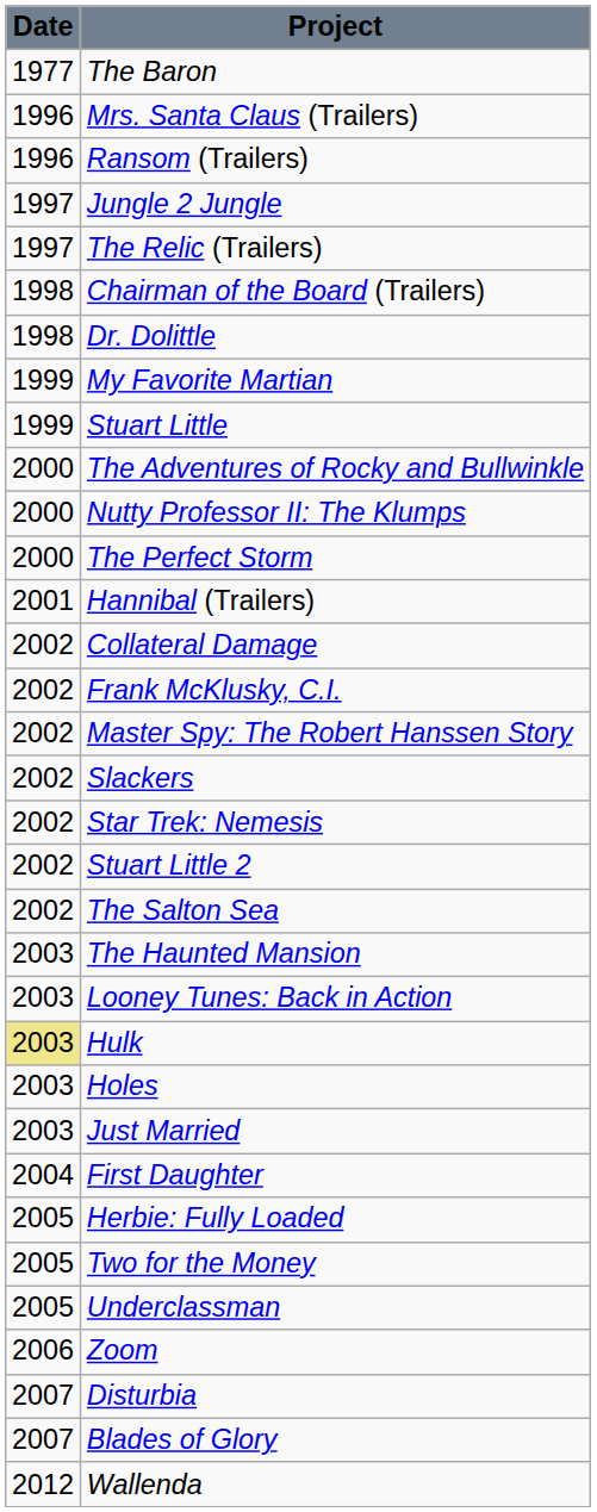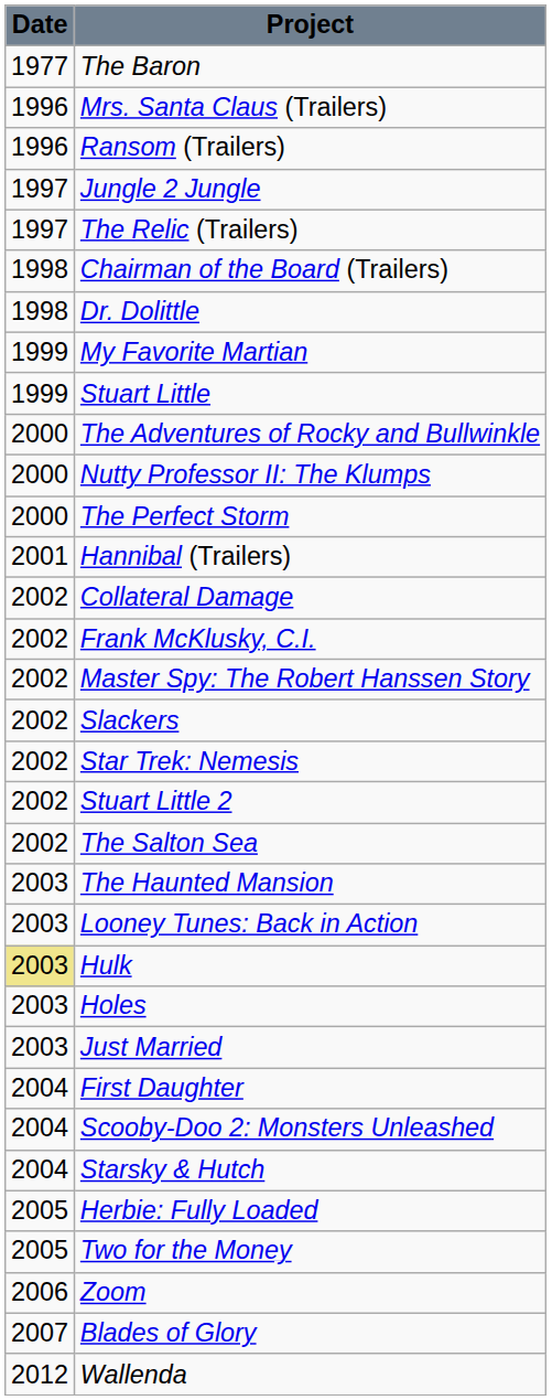 <table class="wikitable sortable">
 <tr>
 <th style="background:#708090;">Date</th>
 <th style="background:#708090;">Project</th>
 </tr>
 <tr>
 <td>1977</td>
 <td><em>The Baron</em></td>
 </tr>
 <tr>
 <td>1996</td>
 <td><em><a href='#'>Mrs. Santa Claus</a></em> (Trailers)</td>
 </tr>
 <tr>
 <td>1996</td>
 <td><em><a href='#'>Ransom</a></em> (Trailers)</td>
 </tr>
 <tr>
 <td>1997</td>
 <td><em><a href='#'>Jungle 2 Jungle</a></em></td>
 </tr>
 <tr>
 <td>1997</td>
 <td><em><a href='#'>The Relic</a></em> (Trailers)</td>
 </tr>
 <tr>
 <td>1998</td>
 <td><em><a href='#'>Chairman of the Board</a></em> (Trailers)</td>
 </tr>
 <tr>
 <td>1998</td>
 <td><em><a href='#'>Dr. Dolittle</a></em></td>
 </tr>
 <tr>
 <td>1999</td>
 <td><em><a href='#'>My Favorite Martian</a></em></td>
 </tr>
 <tr>
 <td>1999</td>
 <td><em><a href='#'>Stuart Little</a></em></td>
 </tr>
 <tr>
 <td>2000</td>
 <td><em><a href='#'>The Adventures of Rocky and Bullwinkle</a></em></td>
 </tr>
 <tr>
 <td>2000</td>
 <td><em><a href='#'>Nutty Professor II: The Klumps</a></em></td>
 </tr>
 <tr>
 <td>2000</td>
 <td><em><a href='#'>The Perfect Storm</a></em></td>
 </tr>
 <tr>
 <td>2001</td>
 <td><em><a href='#'>Hannibal</a></em> (Trailers)</td>
 </tr>
 <tr>
 <td>2002</td>
 <td><em><a href='#'>Collateral Damage</a></em></td>
 </tr>
 <tr>
 <td>2002</td>
 <td><em><a href='#'>Frank McKlusky, C.I.</a></em></td>
 </tr>
 <tr>
 <td>2002</td>
 <td><em><a href='#'>Master Spy: The Robert Hanssen Story</a></em></td>
 </tr>
 <tr>
 <td>2002</td>
 <td><em><a href='#'>Slackers</a></em></td>
 </tr>
 <tr>
 <td>2002</td>
 <td><em><a href='#'>Star Trek: Nemesis</a></em></td>
 </tr>
 <tr>
 <td>2002</td>
 <td><em><a href='#'>Stuart Little 2</a></em></td>
 </tr>
 <tr>
 <td>2002</td>
 <td><em><a href='#'>The Salton Sea</a></em></td>
 </tr>
 <tr>
 <td>2003</td>
 <td><em><a href='#'>The Haunted Mansion</a></em></td>
 </tr>
 <tr>
 <td>2003</td>
 <td><em><a href='#'>Looney Tunes: Back in Action</a></em></td>
 </tr>
 <tr>
 <td style="background: khaki;">2003</td>
 <td><em><a href='#'>Hulk</a></em></td>
 </tr>
 <tr>
 <td>2003</td>
 <td><em><a href='#'>Holes</a></em></td>
 </tr>
 <tr>
 <td>2003</td>
 <td><em><a href='#'>Just Married</a></em></td>
 </tr>
 <tr>
 <td>2004</td>
 <td><em><a href='#'>First Daughter</a></em></td>
 </tr>
 <tr>
+<td>2004</td>
+<td><em><a href='#'>Scooby-Doo 2: Monsters Unleashed</a></em></td>
+</tr>
+<tr>
+<td>2004</td>
+<td><em><a href='#'>Starsky & Hutch</a></em></td>
+</tr>
+<tr>
 <td>2005</td>
 <td><em><a href='#'>Herbie: Fully Loaded</a></em></td>
 </tr>
 <tr>
 <td>2005</td>
 <td><em><a href='#'>Two for the Money</a></em></td>
 </tr>
 <tr>
-<td>2005</td>
-<td><em><a href='#'>Underclassman</a></em></td>
-</tr>
-<tr>
 <td>2006</td>
 <td><em><a href='#'>Zoom</a></em></td>
-</tr>
-<tr>
-<td>2007</td>
-<td><em><a href='#'>Disturbia</a></em></td>
 </tr>
 <tr>
 <td>2007</td>
 <td><em><a href='#'>Blades of Glory</a></em></td>
 </tr>
 <tr>
 <td>2012</td>
 <td><em>Wallenda</em></td>
 </tr>
 <tr>
 </tr>
 </table>
